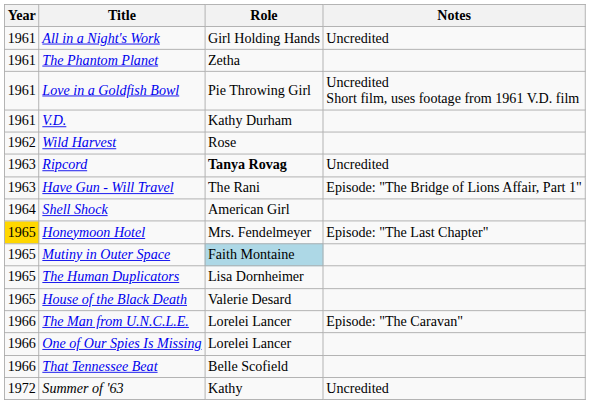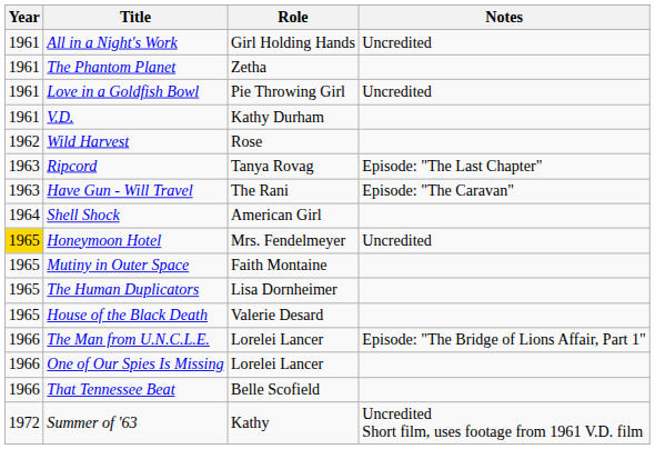 <table class="wikitable sortable">
 <tr>
 <th>Year</th>
 <th>Title</th>
 <th>Role</th>
 <th class="unsortable">Notes</th>
 </tr>
 <tr>
 <td>1961</td>
 <td><em><a href='#'>All in a Night's Work</a></em></td>
 <td>Girl Holding Hands</td>
 <td>Uncredited</td>
 </tr>
 <tr>
 <td>1961</td>
 <td><em><a href='#'>The Phantom Planet</a></em></td>
 <td>Zetha</td>
 <td></td>
 </tr>
 <tr>
 <td>1961</td>
 <td><em><a href='#'>Love in a Goldfish Bowl</a></em></td>
 <td>Pie Throwing Girl</td>
-<td>Uncredited<br>Short film, uses footage from 1961 V.D. film</td>
+<td>Uncredited</td>
 </tr>
 <tr>
 <td>1961</td>
 <td><em><a href='#'>V.D.</a></em></td>
 <td>Kathy Durham</td>
 <td></td>
 </tr>
 <tr>
 <td>1962</td>
 <td><em><a href='#'>Wild Harvest</a></em></td>
 <td>Rose</td>
 <td></td>
 </tr>
 <tr>
 <td>1963</td>
 <td><em><a href='#'>Ripcord</a></em></td>
-<td><strong>Tanya Rovag</strong></td>
-<td>Uncredited</td>
+<td>Tanya Rovag</td>
+<td>Episode: "The Last Chapter"</td>
 </tr>
 <tr>
 <td>1963</td>
 <td><em><a href='#'>Have Gun - Will Travel</a></em></td>
 <td>The Rani</td>
-<td>Episode: "The Bridge of Lions Affair, Part 1"</td>
+<td>Episode: "The Caravan"</td>
 </tr>
 <tr>
 <td>1964</td>
 <td><em><a href='#'>Shell Shock</a></em></td>
 <td>American Girl</td>
 <td></td>
 </tr>
 <tr>
 <td style="background: gold;">1965</td>
 <td><em><a href='#'>Honeymoon Hotel</a></em></td>
 <td>Mrs. Fendelmeyer</td>
-<td>Episode: "The Last Chapter"</td>
+<td>Uncredited</td>
 </tr>
 <tr>
 <td>1965</td>
 <td><em><a href='#'>Mutiny in Outer Space</a></em></td>
-<td style="background: lightblue;">Faith Montaine</td>
+<td>Faith Montaine</td>
 <td></td>
 </tr>
 <tr>
 <td>1965</td>
 <td><em><a href='#'>The Human Duplicators</a></em></td>
 <td>Lisa Dornheimer</td>
 <td></td>
 </tr>
 <tr>
 <td>1965</td>
 <td><em><a href='#'>House of the Black Death</a></em></td>
 <td>Valerie Desard</td>
 <td></td>
 </tr>
 <tr>
 <td>1966</td>
 <td><em><a href='#'>The Man from U.N.C.L.E.</a></em></td>
 <td>Lorelei Lancer</td>
-<td>Episode: "The Caravan"</td>
+<td>Episode: "The Bridge of Lions Affair, Part 1"</td>
 </tr>
 <tr>
 <td>1966</td>
 <td><em><a href='#'>One of Our Spies Is Missing</a></em></td>
 <td>Lorelei Lancer</td>
 <td></td>
 </tr>
 <tr>
 <td>1966</td>
 <td><em><a href='#'>That Tennessee Beat</a></em></td>
 <td>Belle Scofield</td>
 </tr>
 <tr>
 <td>1972</td>
 <td><em>Summer of '63</em></td>
 <td>Kathy</td>
-<td>Uncredited</td>
+<td>Uncredited<br>Short film, uses footage from 1961 V.D. film</td>
 </tr>
 </table>
